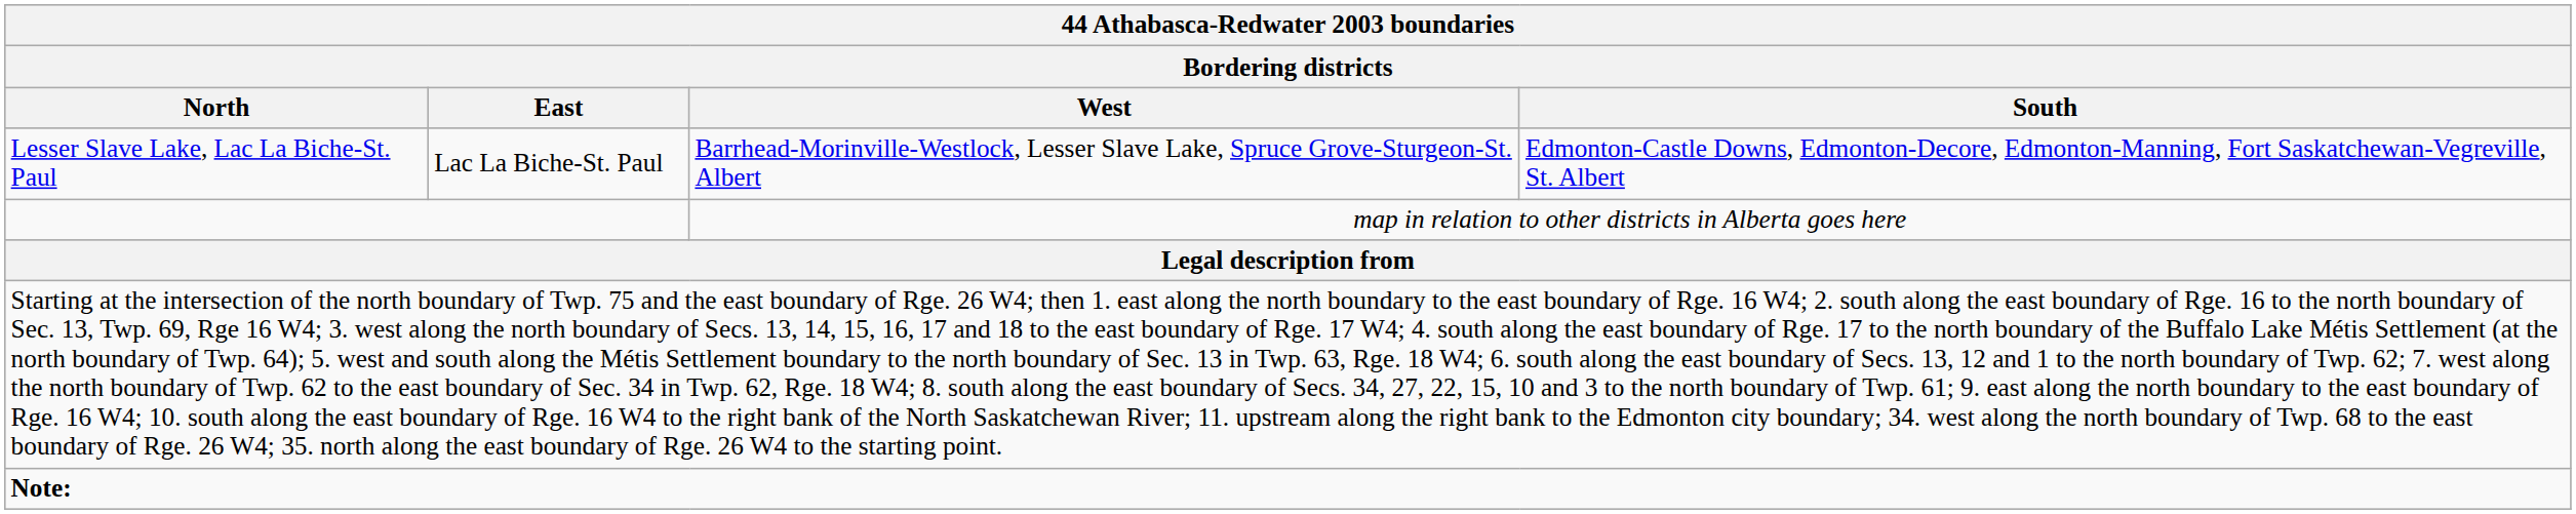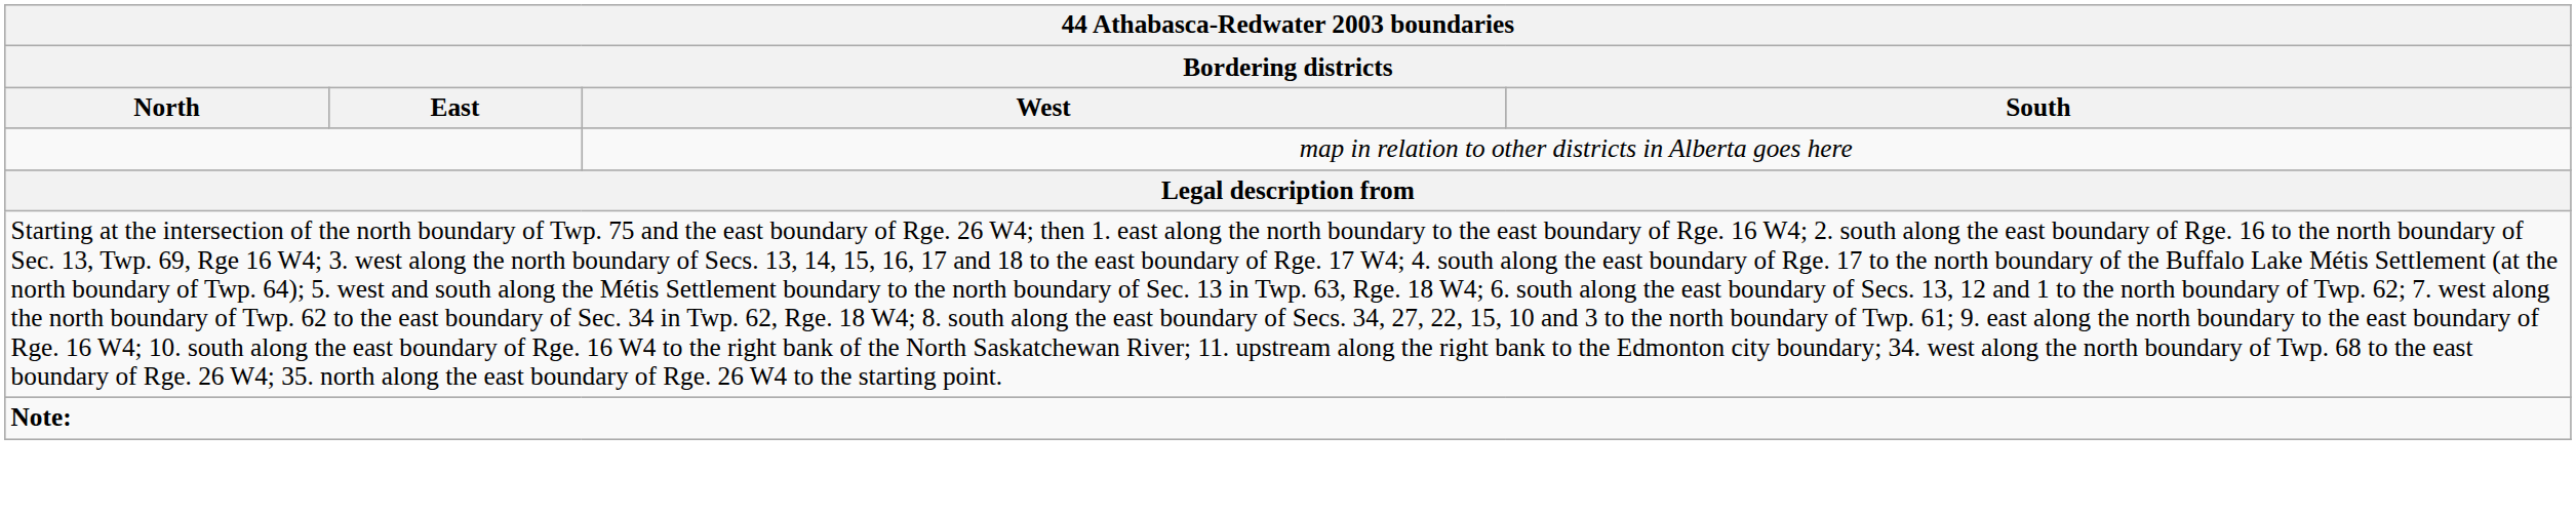 <table class="wikitable collapsible collapsed" style="width:100%;">
 <tr>
 <th colspan=4>44 Athabasca-Redwater 2003 boundaries</th>
 </tr>
 <tr>
 <th colspan=4>Bordering districts</th>
 </tr>
 <tr>
 <th>North</th>
 <th>East</th>
 <th>West</th>
 <th>South</th>
-</tr>
-<tr>
-<td><a href='#'>Lesser Slave Lake</a>, <a href='#'>Lac La Biche-St. Paul</a></td>
-<td>Lac La Biche-St. Paul</td>
-<td><a href='#'>Barrhead-Morinville-Westlock</a>, Lesser Slave Lake, <a href='#'>Spruce Grove-Sturgeon-St. Albert</a></td>
-<td><a href='#'>Edmonton-Castle Downs</a>, <a href='#'>Edmonton-Decore</a>, <a href='#'>Edmonton-Manning</a>, <a href='#'>Fort Saskatchewan-Vegreville</a>, <a href='#'>St. Albert</a></td>
 </tr>
 <tr>
 <td colspan=2 align=center></td>
 <td colspan=2 align=center><em>map in relation to other districts in Alberta goes here</em></td>
 </tr>
 <tr>
 <th colspan=4>Legal description from </th>
 </tr>
 <tr>
 <td colspan=4>Starting at the intersection of the north boundary of Twp. 75 and the east boundary of Rge. 26 W4; then 1. east along the north boundary to the east boundary of Rge. 16 W4; 2. south along the east boundary of Rge. 16 to the north boundary of Sec. 13, Twp. 69, Rge 16 W4; 3. west along the north boundary of Secs. 13, 14, 15, 16, 17 and 18 to the east boundary of Rge. 17 W4; 4. south along the east boundary of Rge. 17 to the north boundary of the Buffalo Lake Métis Settlement (at the north boundary of Twp. 64); 5. west and south along the Métis Settlement boundary to the north boundary of Sec. 13 in Twp. 63, Rge. 18 W4; 6. south along the east boundary of Secs. 13, 12 and 1 to the north boundary of Twp. 62; 7. west along the north boundary of Twp. 62 to the east boundary of Sec. 34 in Twp. 62, Rge. 18 W4; 8. south along the east boundary of Secs. 34, 27, 22, 15, 10 and 3 to the north boundary of Twp. 61; 9. east along the north boundary to the east boundary of Rge. 16 W4; 10. south along the east boundary of Rge. 16 W4 to the right bank of the North Saskatchewan River; 11. upstream along the right bank to the Edmonton city boundary; 34. west along the north boundary of Twp. 68 to the east boundary of Rge. 26 W4; 35. north along the east boundary of Rge. 26 W4 to the starting point.</td>
 </tr>
 <tr>
 <td colspan=4><strong>Note:</strong></td>
 </tr>
 </table>
